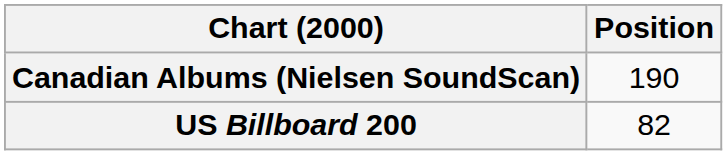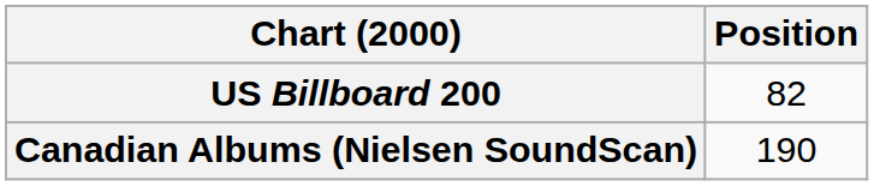 <table class="wikitable plainrowheaders sortable">
 <tr>
 <th scope="col">Chart (2000)</th>
 <th scope="col">Position</th>
 </tr>
 <tr>
+<th scope="row">US <em>Billboard</em> 200</th>
+<td align="center">82</td>
+</tr>
+<tr>
 <th scope="row">Canadian Albums (Nielsen SoundScan)</th>
 <td align="center">190</td>
 </tr>
-<tr>
-<th scope="row">US <em>Billboard</em> 200</th>
-<td align="center">82</td>
-</tr>
 </table>
